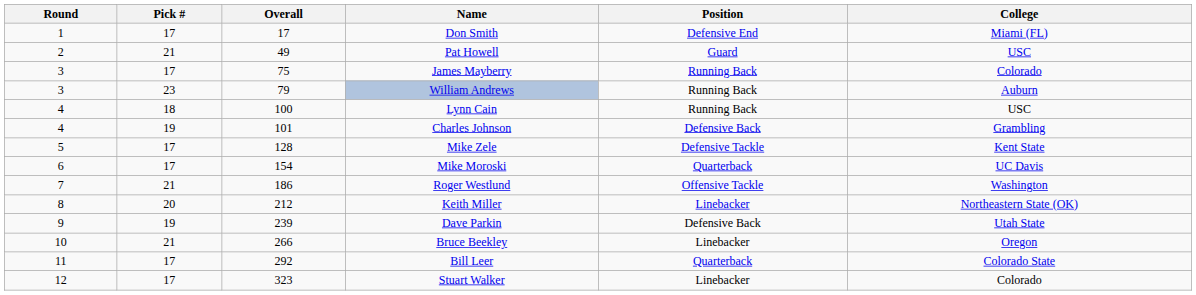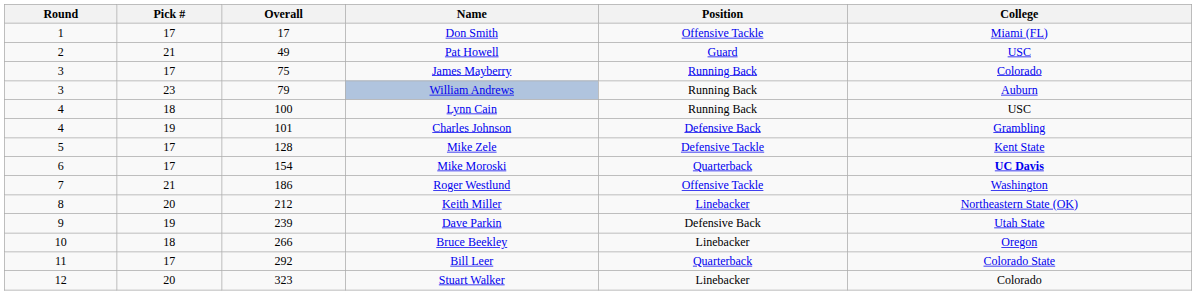 <table class="wikitable sortable sortable" style="width: 100%; text-align:center">
 <tr>
 <th>Round</th>
 <th>Pick #</th>
 <th>Overall</th>
 <th>Name</th>
 <th>Position</th>
 <th>College</th>
 </tr>
 <tr>
 <td>1</td>
 <td>17</td>
 <td>17</td>
 <td><a href='#'>Don Smith</a></td>
-<td><a href='#'>Defensive End</a></td>
+<td><a href='#'>Offensive Tackle</a></td>
 <td><a href='#'>Miami (FL)</a></td>
 </tr>
 <tr>
 <td>2</td>
 <td>21</td>
 <td>49</td>
 <td><a href='#'>Pat Howell</a></td>
 <td><a href='#'>Guard</a></td>
 <td><a href='#'>USC</a></td>
 </tr>
 <tr>
 <td>3</td>
 <td>17</td>
 <td>75</td>
 <td><a href='#'>James Mayberry</a></td>
 <td><a href='#'>Running Back</a></td>
 <td><a href='#'>Colorado</a></td>
 </tr>
 <tr>
 <td>3</td>
 <td>23</td>
 <td>79</td>
 <td bgcolor=lightsteelblue><a href='#'>William Andrews</a></td>
 <td>Running Back</td>
 <td><a href='#'>Auburn</a></td>
 </tr>
 <tr>
 <td>4</td>
 <td>18</td>
 <td>100</td>
 <td><a href='#'>Lynn Cain</a></td>
 <td>Running Back</td>
 <td>USC</td>
 </tr>
 <tr>
 <td>4</td>
 <td>19</td>
 <td>101</td>
 <td><a href='#'>Charles Johnson</a></td>
 <td><a href='#'>Defensive Back</a></td>
 <td><a href='#'>Grambling</a></td>
 </tr>
 <tr>
 <td>5</td>
 <td>17</td>
 <td>128</td>
 <td><a href='#'>Mike Zele</a></td>
 <td><a href='#'>Defensive Tackle</a></td>
 <td><a href='#'>Kent State</a></td>
 </tr>
 <tr>
 <td>6</td>
 <td>17</td>
 <td>154</td>
 <td><a href='#'>Mike Moroski</a></td>
 <td><a href='#'>Quarterback</a></td>
-<td><a href='#'>UC Davis</a></td>
+<td><strong><a href='#'>UC Davis</a></strong></td>
 </tr>
 <tr>
 <td>7</td>
 <td>21</td>
 <td>186</td>
 <td><a href='#'>Roger Westlund</a></td>
 <td><a href='#'>Offensive Tackle</a></td>
 <td><a href='#'>Washington</a></td>
 </tr>
 <tr>
 <td>8</td>
 <td>20</td>
 <td>212</td>
 <td><a href='#'>Keith Miller</a></td>
 <td><a href='#'>Linebacker</a></td>
 <td><a href='#'>Northeastern State (OK)</a></td>
 </tr>
 <tr>
 <td>9</td>
 <td>19</td>
 <td>239</td>
 <td><a href='#'>Dave Parkin</a></td>
 <td>Defensive Back</td>
 <td><a href='#'>Utah State</a></td>
 </tr>
 <tr>
 <td>10</td>
-<td>21</td>
+<td>18</td>
 <td>266</td>
 <td><a href='#'>Bruce Beekley</a></td>
 <td>Linebacker</td>
 <td><a href='#'>Oregon</a></td>
 </tr>
 <tr>
 <td>11</td>
 <td>17</td>
 <td>292</td>
 <td><a href='#'>Bill Leer</a></td>
 <td><a href='#'>Quarterback</a></td>
 <td><a href='#'>Colorado State</a></td>
 </tr>
 <tr>
 <td>12</td>
-<td>17</td>
+<td>20</td>
 <td>323</td>
 <td><a href='#'>Stuart Walker</a></td>
 <td>Linebacker</td>
 <td>Colorado</td>
 </tr>
 </table>
